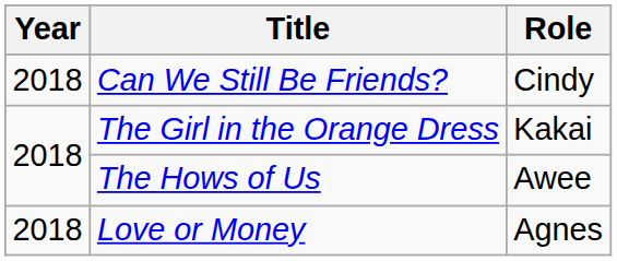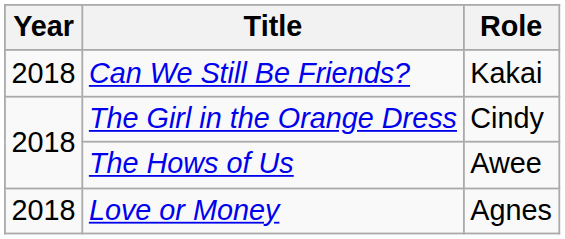 <table class="wikitable">
 <tr>
 <th>Year</th>
 <th>Title</th>
 <th>Role</th>
 </tr>
 <tr>
 <td>2018</td>
 <td><em><a href='#'>Can We Still Be Friends?</a></em></td>
-<td>Cindy</td>
+<td>Kakai</td>
 </tr>
 <tr>
 <td rowspan="2">2018</td>
 <td><em><a href='#'>The Girl in the Orange Dress</a></em></td>
-<td>Kakai</td>
+<td>Cindy</td>
 </tr>
 <tr>
 <td><em><a href='#'>The Hows of Us</a></em></td>
 <td>Awee</td>
 </tr>
 <tr>
 <td>2018</td>
 <td><em><a href='#'>Love or Money</a></em></td>
 <td>Agnes</td>
 </tr>
 </table>
